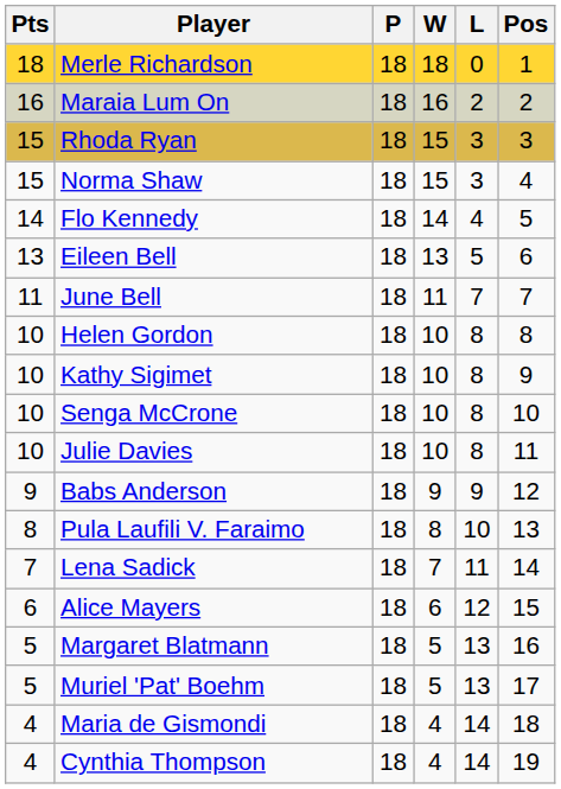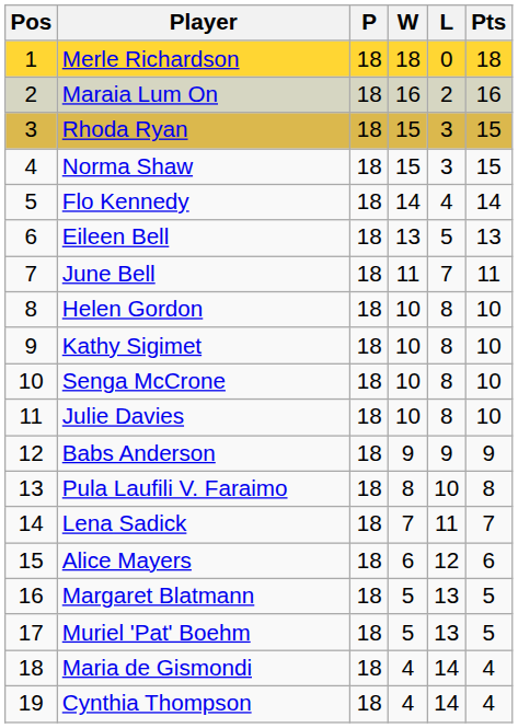 <table class="wikitable" style="font-size: 100%">
 <tr>
-<th width=20>Pts</th>
+<th width=20>Pos</th>
 <th width=200>Player</th>
 <th width=20>P</th>
 <th width=20>W</th>
 <th width=20>L</th>
-<th width=20>Pos</th>
+<th width=20>Pts</th>
 </tr>
 <tr align=center style="background: #FFD633;">
-<td>18</td>
+<td>1</td>
 <td align="left"> <a href='#'>Merle Richardson</a></td>
 <td>18</td>
 <td>18</td>
 <td>0</td>
-<td>1</td>
+<td>18</td>
 </tr>
 <tr align=center style="background: #D6D6C2;">
-<td>16</td>
+<td>2</td>
 <td align="left"> <a href='#'>Maraia Lum On</a></td>
 <td>18</td>
 <td>16</td>
 <td>2</td>
-<td>2</td>
+<td>16</td>
 </tr>
 <tr align=center style="background: #DBB84D;">
-<td>15</td>
+<td>3</td>
 <td align="left"> <a href='#'>Rhoda Ryan</a></td>
 <td>18</td>
 <td>15</td>
 <td>3</td>
-<td>3</td>
+<td>15</td>
 </tr>
 <tr align=center>
-<td>15</td>
+<td>4</td>
 <td align="left"> <a href='#'>Norma Shaw</a></td>
 <td>18</td>
 <td>15</td>
 <td>3</td>
-<td>4</td>
+<td>15</td>
 </tr>
 <tr align=center>
-<td>14</td>
+<td>5</td>
 <td align="left"> <a href='#'>Flo Kennedy</a></td>
 <td>18</td>
 <td>14</td>
 <td>4</td>
-<td>5</td>
+<td>14</td>
 </tr>
 <tr align=center>
-<td>13</td>
+<td>6</td>
 <td align="left"> <a href='#'>Eileen Bell</a></td>
 <td>18</td>
 <td>13</td>
 <td>5</td>
-<td>6</td>
+<td>13</td>
 </tr>
 <tr align=center>
-<td>11</td>
+<td>7</td>
 <td align="left"> <a href='#'>June Bell</a></td>
 <td>18</td>
 <td>11</td>
 <td>7</td>
-<td>7</td>
+<td>11</td>
 </tr>
 <tr align=center>
-<td>10</td>
+<td>8</td>
 <td align="left"> <a href='#'>Helen Gordon</a></td>
 <td>18</td>
 <td>10</td>
 <td>8</td>
-<td>8</td>
+<td>10</td>
 </tr>
 <tr align=center>
-<td>10</td>
+<td>9</td>
 <td align="left"> <a href='#'>Kathy Sigimet</a></td>
 <td>18</td>
 <td>10</td>
 <td>8</td>
-<td>9</td>
+<td>10</td>
 </tr>
 <tr align=center>
 <td>10</td>
 <td align="left"> <a href='#'>Senga McCrone</a></td>
 <td>18</td>
 <td>10</td>
 <td>8</td>
 <td>10</td>
 </tr>
 <tr align=center>
-<td>10</td>
+<td>11</td>
 <td align="left"> <a href='#'>Julie Davies</a></td>
 <td>18</td>
 <td>10</td>
 <td>8</td>
-<td>11</td>
+<td>10</td>
 </tr>
 <tr align=center>
-<td>9</td>
+<td>12</td>
 <td align="left"> <a href='#'>Babs Anderson</a></td>
 <td>18</td>
 <td>9</td>
 <td>9</td>
-<td>12</td>
+<td>9</td>
 </tr>
 <tr align=center>
-<td>8</td>
+<td>13</td>
 <td align="left"> <a href='#'>Pula Laufili V. Faraimo</a></td>
 <td>18</td>
 <td>8</td>
 <td>10</td>
-<td>13</td>
+<td>8</td>
 </tr>
 <tr align=center>
-<td>7</td>
+<td>14</td>
 <td align="left"> <a href='#'>Lena Sadick</a></td>
 <td>18</td>
 <td>7</td>
 <td>11</td>
-<td>14</td>
+<td>7</td>
 </tr>
 <tr align=center>
-<td>6</td>
+<td>15</td>
 <td align="left"> <a href='#'>Alice Mayers</a></td>
 <td>18</td>
 <td>6</td>
 <td>12</td>
-<td>15</td>
+<td>6</td>
 </tr>
 <tr align=center>
-<td>5</td>
+<td>16</td>
 <td align="left"> <a href='#'>Margaret Blatmann</a></td>
 <td>18</td>
 <td>5</td>
 <td>13</td>
-<td>16</td>
+<td>5</td>
 </tr>
 <tr align=center>
-<td>5</td>
+<td>17</td>
 <td align="left"> <a href='#'>Muriel 'Pat' Boehm</a></td>
 <td>18</td>
 <td>5</td>
 <td>13</td>
-<td>17</td>
+<td>5</td>
 </tr>
 <tr align=center>
-<td>4</td>
+<td>18</td>
 <td align="left"> <a href='#'>Maria de Gismondi</a></td>
 <td>18</td>
 <td>4</td>
 <td>14</td>
-<td>18</td>
+<td>4</td>
 </tr>
 <tr align=center>
-<td>4</td>
+<td>19</td>
 <td align="left"> <a href='#'>Cynthia Thompson</a></td>
 <td>18</td>
 <td>4</td>
 <td>14</td>
-<td>19</td>
+<td>4</td>
 </tr>
 </table>
